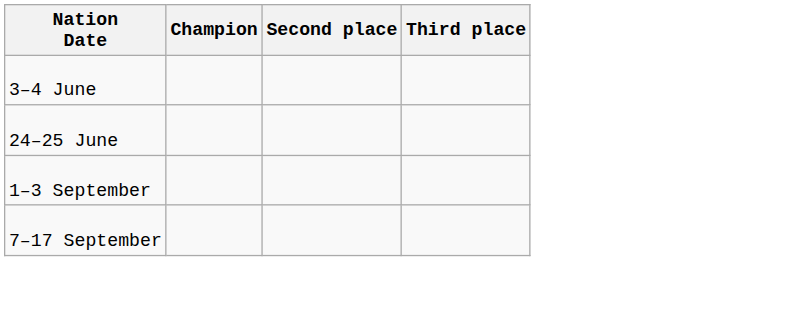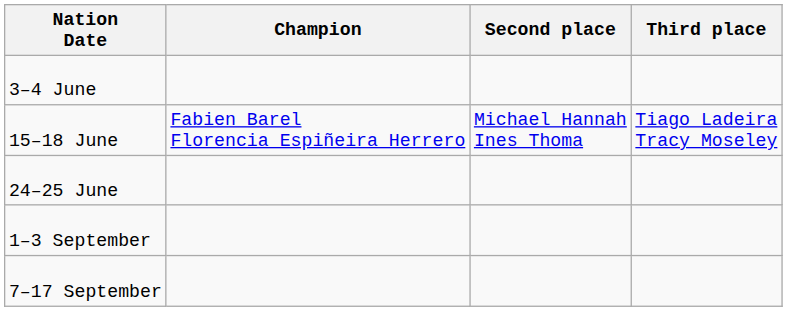 <table class=wikitable style="font-size:14px">
 <tr>
 <th>Nation <br> Date</th>
 <th>Champion</th>
 <th>Second place</th>
 <th>Third place</th>
 </tr>
 <tr>
 <td rowspan=> <br> 3–4 June</td>
 <td><br></td>
 <td><br></td>
 <td><br></td>
+</tr>
+<tr>
+<td rowspan=> <br> 15–18 June</td>
+<td> <a href='#'>Fabien Barel</a><br> <a href='#'>Florencia Espiñeira Herrero</a></td>
+<td> <a href='#'>Michael Hannah</a><br> <a href='#'>Ines Thoma</a></td>
+<td> <a href='#'>Tiago Ladeira</a><br> <a href='#'>Tracy Moseley</a></td>
 </tr>
 <tr>
 <td rowspan=> <br> 24–25 June</td>
 <td><br></td>
 <td><br></td>
 <td><br></td>
 </tr>
 <tr>
 <td rowspan=> <br> 1–3 September</td>
 <td><br></td>
 <td><br></td>
 <td><br></td>
 </tr>
 <tr>
 <td rowspan=> <br> 7–17 September</td>
 <td><br></td>
 <td><br></td>
 <td><br></td>
 </tr>
 </table>
